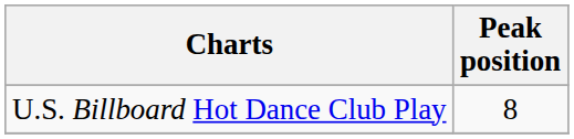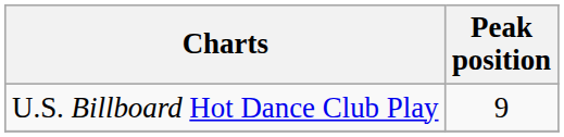 <table class="wikitable sortable">
 <tr>
 <th>Charts</th>
 <th>Peak<br>position</th>
 </tr>
 <tr>
 <td>U.S. <em>Billboard</em> <a href='#'>Hot Dance Club Play</a></td>
-<td align="center">8</td>
+<td align="center">9</td>
 </tr>
 <tr>
 </tr>
 </table>
